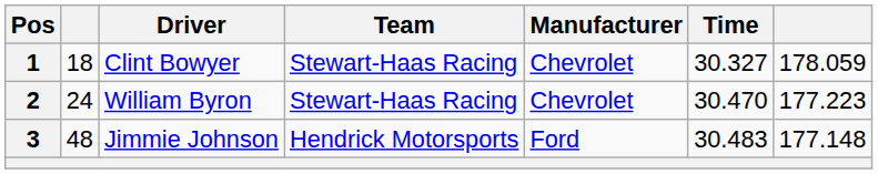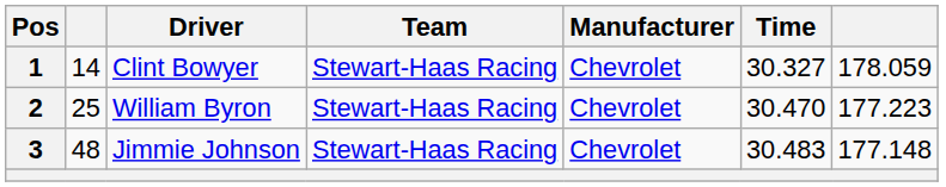 <table class="wikitable" style="font-size:95%">
 <tr>
 <th>Pos</th>
 <th></th>
 <th>Driver</th>
 <th>Team</th>
 <th>Manufacturer</th>
 <th>Time</th>
 <th></th>
 </tr>
 <tr>
 <th>1</th>
-<td>18</td>
+<td>14</td>
 <td><a href='#'>Clint Bowyer</a></td>
 <td><a href='#'>Stewart-Haas Racing</a></td>
 <td><a href='#'>Chevrolet</a></td>
 <td>30.327</td>
 <td>178.059</td>
 </tr>
 <tr>
 <th>2</th>
-<td>24</td>
+<td>25</td>
 <td><a href='#'>William Byron</a></td>
 <td><a href='#'>Stewart-Haas Racing</a></td>
 <td><a href='#'>Chevrolet</a></td>
 <td>30.470</td>
 <td>177.223</td>
 </tr>
 <tr>
 <th>3</th>
 <td>48</td>
 <td><a href='#'>Jimmie Johnson</a></td>
-<td><a href='#'>Hendrick Motorsports</a></td>
-<td><a href='#'>Ford</a></td>
+<td><a href='#'>Stewart-Haas Racing</a></td>
+<td><a href='#'>Chevrolet</a></td>
 <td>30.483</td>
 <td>177.148</td>
 </tr>
 <tr>
 <th colspan="7"></th>
 </tr>
 </table>
